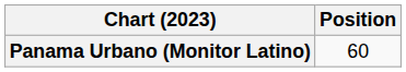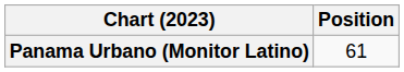 <table class="wikitable sortable plainrowheaders" style="text-align:center">
 <tr>
 <th scope="col">Chart (2023)</th>
 <th scope="col">Position</th>
 </tr>
 <tr>
 <th scope="row">Panama Urbano (Monitor Latino)</th>
-<td>60</td>
+<td>61</td>
 </tr>
 </table>
